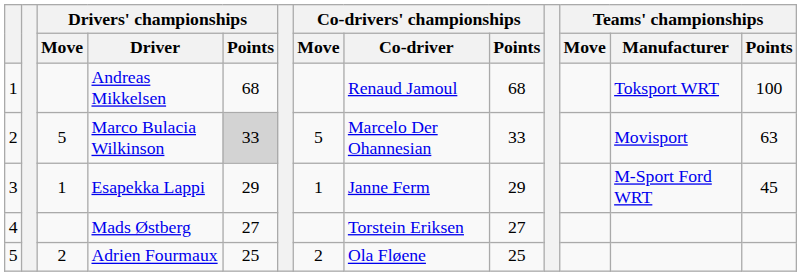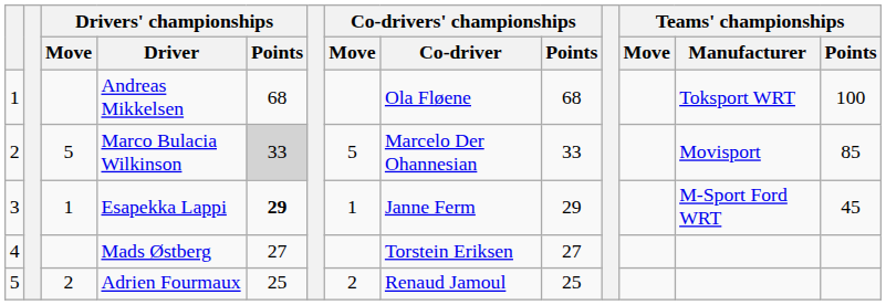 <table class="wikitable" style="font-size:85%;">
 <tr>
 <th rowspan="2"></th>
 <th rowspan="7" style="width:5px;"></th>
 <th colspan="3">Drivers' championships</th>
 <th rowspan="7" style="width:5px;"></th>
 <th colspan="3" nowrap>Co-drivers' championships</th>
 <th rowspan="7" style="width:5px;"></th>
 <th colspan="3" nowrap>Teams' championships</th>
 </tr>
 <tr>
 <th>Move</th>
 <th>Driver</th>
 <th>Points</th>
 <th>Move</th>
 <th>Co-driver</th>
 <th>Points</th>
 <th>Move</th>
 <th>Manufacturer</th>
 <th>Points</th>
 </tr>
 <tr>
 <td align="center">1</td>
 <td align="center"></td>
 <td><a href='#'>Andreas Mikkelsen</a></td>
 <td align="center">68</td>
 <td align="center"></td>
-<td><a href='#'>Renaud Jamoul</a></td>
+<td><a href='#'>Ola Fløene</a></td>
 <td align="center">68</td>
 <td align="center"></td>
 <td><a href='#'>Toksport WRT</a></td>
 <td align="center">100</td>
 </tr>
 <tr>
 <td align="center">2</td>
 <td align="center"> 5</td>
 <td><a href='#'>Marco Bulacia Wilkinson</a></td>
 <td align="center" style="background: lightgrey;">33</td>
 <td align="center"> 5</td>
 <td><a href='#'>Marcelo Der Ohannesian</a></td>
 <td align="center">33</td>
 <td align="center"></td>
 <td><a href='#'>Movisport</a></td>
-<td align="center">63</td>
+<td align="center">85</td>
 </tr>
 <tr>
 <td align="center">3</td>
 <td align="center"> 1</td>
 <td><a href='#'>Esapekka Lappi</a></td>
-<td align="center">29</td>
+<td align="center"><strong>29</strong></td>
 <td align="center"> 1</td>
 <td><a href='#'>Janne Ferm</a></td>
 <td align="center">29</td>
 <td align="center"></td>
 <td><a href='#'>M-Sport Ford WRT</a></td>
 <td align="center">45</td>
 </tr>
 <tr>
 <td align="center">4</td>
 <td align="center"></td>
 <td><a href='#'>Mads Østberg</a></td>
 <td align="center">27</td>
 <td align="center"></td>
 <td><a href='#'>Torstein Eriksen</a></td>
 <td align="center">27</td>
 <td></td>
 <td></td>
 <td></td>
 </tr>
 <tr>
 <td align="center">5</td>
 <td align="center"> 2</td>
 <td><a href='#'>Adrien Fourmaux</a></td>
 <td align="center">25</td>
 <td align="center"> 2</td>
-<td><a href='#'>Ola Fløene</a></td>
+<td><a href='#'>Renaud Jamoul</a></td>
 <td align="center">25</td>
 <td></td>
 <td></td>
 <td></td>
 </tr>
 </table>
